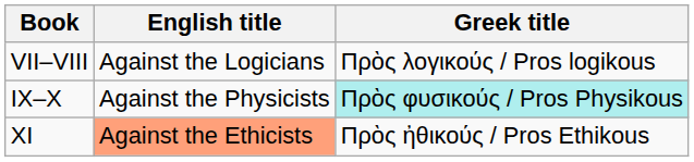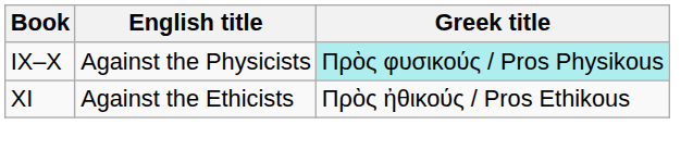 <table class="wikitable">
 <tr>
 <th>Book</th>
 <th>English title</th>
 <th>Greek title</th>
-</tr>
-<tr>
-<td>VII–VIII</td>
-<td>Against the Logicians</td>
-<td>Πρὸς λογικούς / Pros logikous</td>
 </tr>
 <tr>
 <td>IX–X</td>
 <td>Against the Physicists</td>
 <td style="background: paleturquoise;">Πρὸς φυσικούς / Pros Physikous</td>
 </tr>
 <tr>
 <td>XI</td>
-<td style="background: lightsalmon;">Against the Ethicists</td>
+<td>Against the Ethicists</td>
 <td>Πρὸς ἠθικούς / Pros Ethikous</td>
 </tr>
 </table>
